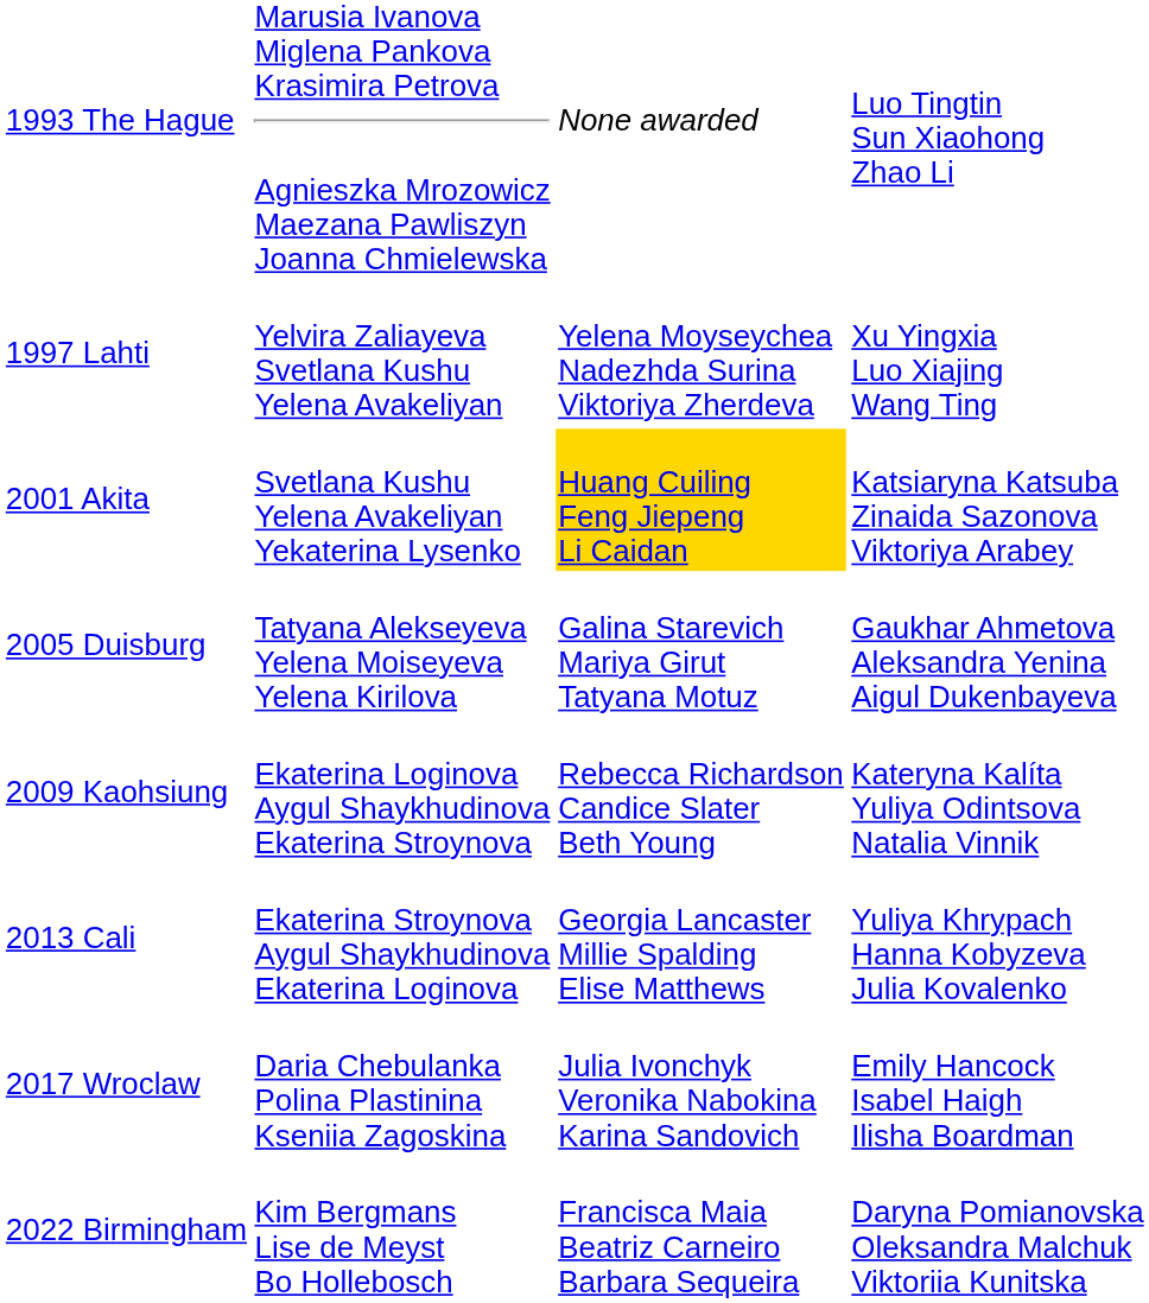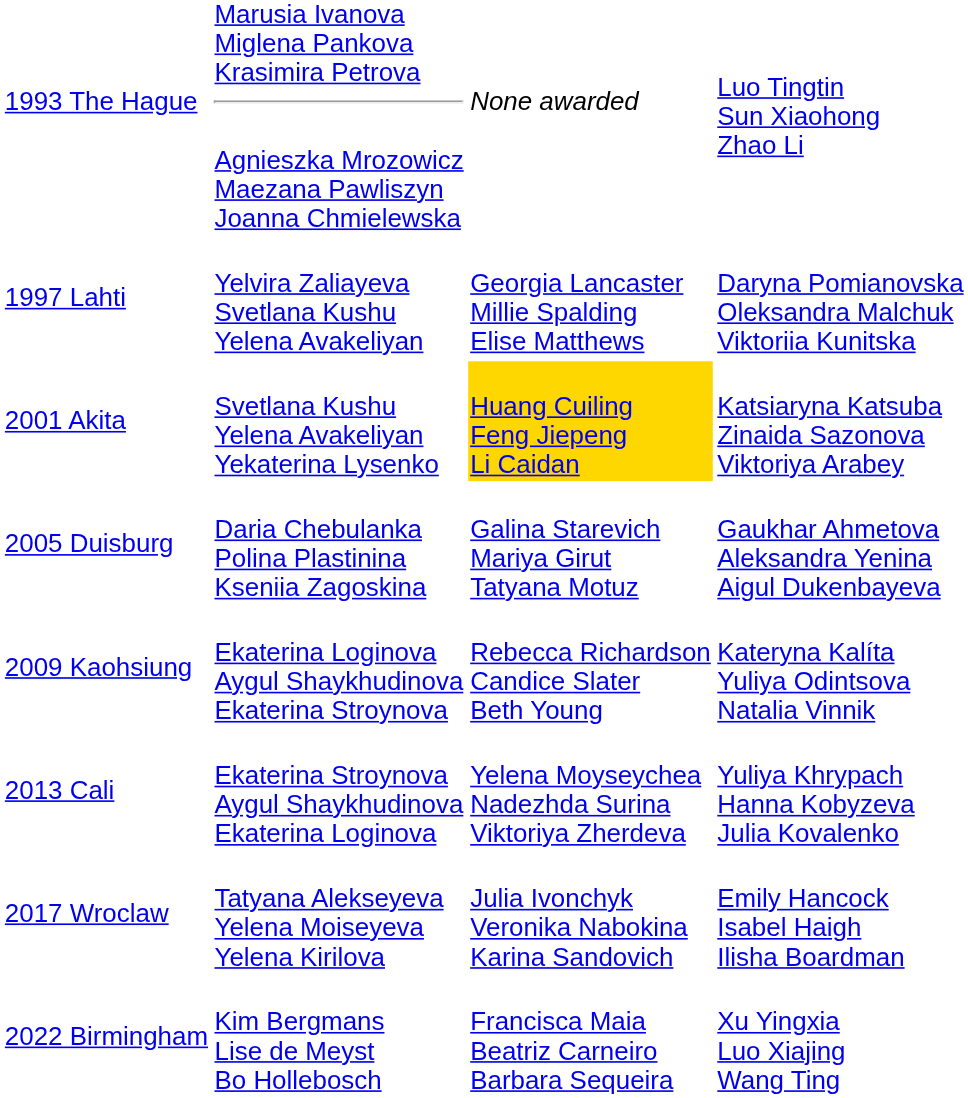 <table>
 <tr>
 <td><a href='#'>1993 The Hague</a></td>
 <td><br><a href='#'>Marusia Ivanova</a><br><a href='#'>Miglena Pankova</a><br><a href='#'>Krasimira Petrova</a><hr><br><a href='#'>Agnieszka Mrozowicz</a> <br><a href='#'>Maezana Pawliszyn</a><br><a href='#'>Joanna Chmielewska</a></td>
 <td><em>None awarded</em></td>
 <td><br><a href='#'>Luo Tingtin</a><br><a href='#'>Sun Xiaohong</a><br><a href='#'>Zhao Li</a></td>
 </tr>
 <tr>
 <td><a href='#'>1997 Lahti</a></td>
 <td><br><a href='#'>Yelvira Zaliayeva</a><br><a href='#'>Svetlana Kushu</a><br><a href='#'>Yelena Avakeliyan</a></td>
-<td><br><a href='#'>Yelena Moyseychea</a><br><a href='#'>Nadezhda Surina</a><br><a href='#'>Viktoriya Zherdeva</a></td>
-<td><br><a href='#'>Xu Yingxia</a><br><a href='#'>Luo Xiajing</a><br><a href='#'>Wang Ting</a></td>
+<td><br><a href='#'>Georgia Lancaster</a><br><a href='#'>Millie Spalding</a><br><a href='#'>Elise Matthews</a></td>
+<td><br><a href='#'>Daryna Pomianovska</a> <br> <a href='#'>Oleksandra Malchuk</a> <br> <a href='#'>Viktoriia Kunitska</a></td>
 </tr>
 <tr>
 <td><a href='#'>2001 Akita</a></td>
 <td><br><a href='#'>Svetlana Kushu</a><br><a href='#'>Yelena Avakeliyan</a><br><a href='#'>Yekaterina Lysenko</a></td>
 <td style="background: gold;"><br><a href='#'>Huang Cuiling</a><br><a href='#'>Feng Jiepeng</a><br><a href='#'>Li Caidan</a></td>
 <td><br><a href='#'>Katsiaryna Katsuba</a><br><a href='#'>Zinaida Sazonova</a> <br><a href='#'>Viktoriya Arabey</a></td>
 </tr>
 <tr>
 <td><a href='#'>2005 Duisburg</a></td>
-<td><br><a href='#'>Tatyana Alekseyeva</a><br><a href='#'>Yelena Moiseyeva</a><br><a href='#'>Yelena Kirilova</a></td>
+<td><br><a href='#'>Daria Chebulanka</a><br><a href='#'>Polina Plastinina</a><br><a href='#'>Kseniia Zagoskina</a></td>
 <td><br><a href='#'>Galina Starevich</a><br><a href='#'>Mariya Girut</a><br><a href='#'>Tatyana Motuz</a></td>
 <td><br> <a href='#'>Gaukhar Ahmetova</a><br><a href='#'>Aleksandra Yenina</a> <br><a href='#'>Aigul Dukenbayeva</a></td>
 </tr>
 <tr>
 <td><a href='#'>2009 Kaohsiung</a></td>
 <td><br> <a href='#'>Ekaterina Loginova</a><br><a href='#'>Aygul Shaykhudinova</a><br><a href='#'>Ekaterina Stroynova</a></td>
 <td><br><a href='#'>Rebecca Richardson</a><br><a href='#'>Candice Slater</a> <br><a href='#'>Beth Young</a></td>
 <td><br><a href='#'>Kateryna Kalíta</a><br><a href='#'>Yuliya Odintsova</a><br><a href='#'>Natalia Vinnik</a></td>
 </tr>
 <tr>
 <td><a href='#'>2013 Cali</a></td>
 <td><br><a href='#'>Ekaterina Stroynova</a><br><a href='#'>Aygul Shaykhudinova</a><br><a href='#'>Ekaterina Loginova</a></td>
-<td><br><a href='#'>Georgia Lancaster</a><br><a href='#'>Millie Spalding</a><br><a href='#'>Elise Matthews</a></td>
+<td><br><a href='#'>Yelena Moyseychea</a><br><a href='#'>Nadezhda Surina</a><br><a href='#'>Viktoriya Zherdeva</a></td>
 <td><br><a href='#'>Yuliya Khrypach</a><br><a href='#'>Hanna Kobyzeva</a><br><a href='#'>Julia Kovalenko</a></td>
 </tr>
 <tr>
 <td><a href='#'>2017 Wroclaw</a></td>
-<td><br><a href='#'>Daria Chebulanka</a><br><a href='#'>Polina Plastinina</a><br><a href='#'>Kseniia Zagoskina</a></td>
+<td><br><a href='#'>Tatyana Alekseyeva</a><br><a href='#'>Yelena Moiseyeva</a><br><a href='#'>Yelena Kirilova</a></td>
 <td><br><a href='#'>Julia Ivonchyk</a><br><a href='#'>Veronika Nabokina</a><br><a href='#'>Karina Sandovich</a></td>
 <td><br><a href='#'>Emily Hancock</a><br><a href='#'>Isabel Haigh</a><br><a href='#'>Ilisha Boardman</a></td>
 </tr>
 <tr>
 <td><a href='#'>2022 Birmingham</a></td>
 <td><br><a href='#'>Kim Bergmans</a> <br> <a href='#'>Lise de Meyst</a> <br><a href='#'>Bo Hollebosch</a></td>
 <td><br><a href='#'>Francisca Maia</a> <br> <a href='#'>Beatriz Carneiro</a> <br><a href='#'>Barbara Sequeira</a></td>
-<td><br><a href='#'>Daryna Pomianovska</a> <br> <a href='#'>Oleksandra Malchuk</a> <br> <a href='#'>Viktoriia Kunitska</a></td>
+<td><br><a href='#'>Xu Yingxia</a><br><a href='#'>Luo Xiajing</a><br><a href='#'>Wang Ting</a></td>
 </tr>
 </table>
